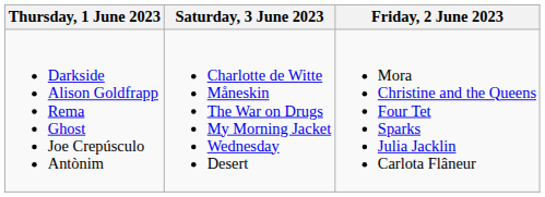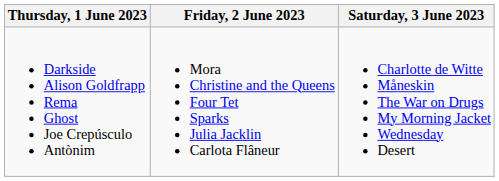 <table class="wikitable">
 <tr>
 <th>Thursday, 1 June 2023</th>
+<th>Friday, 2 June 2023</th>
 <th>Saturday, 3 June 2023</th>
-<th>Friday, 2 June 2023</th>
 </tr>
 <tr valign="top">
 <td><br><ul><li><a href='#'>Darkside</a></li><li><a href='#'>Alison Goldfrapp</a></li><li><a href='#'>Rema</a></li><li><a href='#'>Ghost</a></li><li>Joe Crepúsculo</li><li>Antònim</li></ul></td>
+<td><br><ul><li>Mora</li><li><a href='#'>Christine and the Queens</a></li><li><a href='#'>Four Tet</a></li><li><a href='#'>Sparks</a></li><li><a href='#'>Julia Jacklin</a></li><li>Carlota Flâneur</li></ul></td>
 <td><br><ul><li><a href='#'>Charlotte de Witte</a></li><li><a href='#'>Måneskin</a></li><li><a href='#'>The War on Drugs</a></li><li><a href='#'>My Morning Jacket</a></li><li><a href='#'>Wednesday</a></li><li>Desert</li></ul></td>
-<td><br><ul><li>Mora</li><li><a href='#'>Christine and the Queens</a></li><li><a href='#'>Four Tet</a></li><li><a href='#'>Sparks</a></li><li><a href='#'>Julia Jacklin</a></li><li>Carlota Flâneur</li></ul></td>
 </tr>
 </table>
